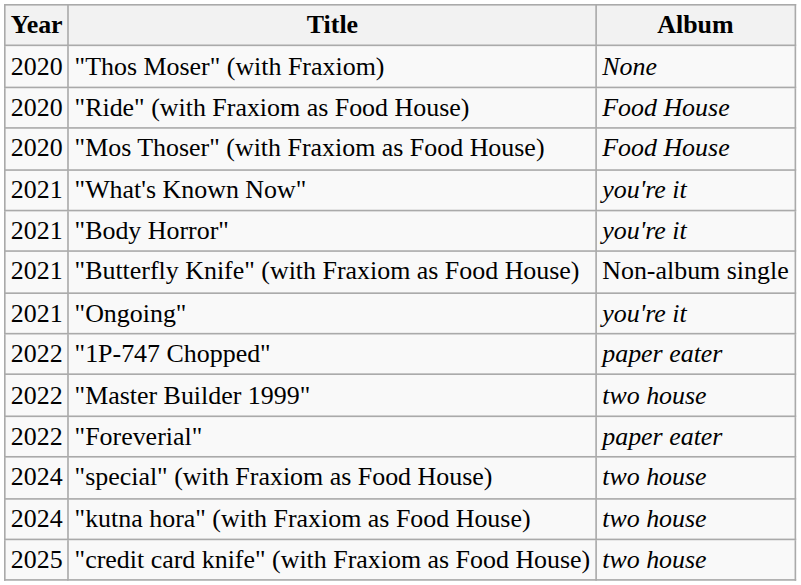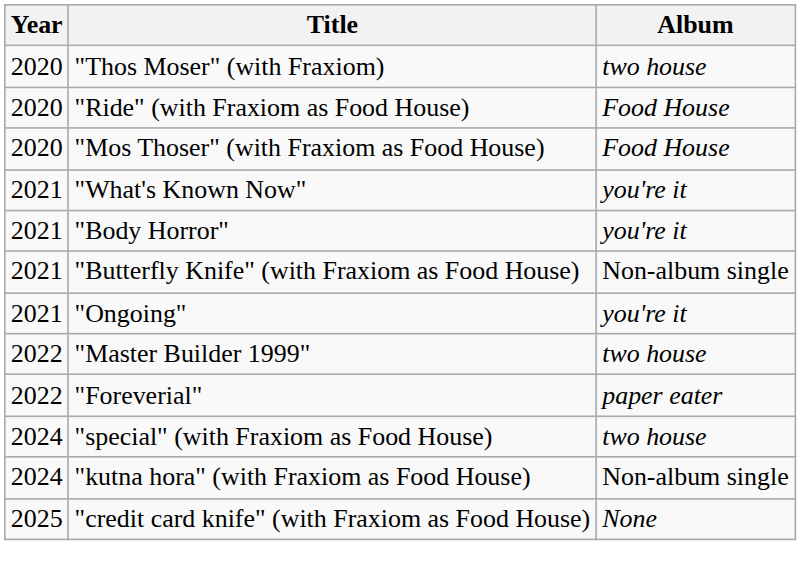 <table class="wikitable">
 <tr>
 <th align="center">Year</th>
 <th>Title</th>
 <th>Album</th>
 </tr>
 <tr>
 <td align="center">2020</td>
 <td>"Thos Moser" (with Fraxiom)</td>
-<td><em>None</em></td>
+<td><em>two house</em></td>
 </tr>
 <tr>
 <td align="center">2020</td>
 <td>"Ride" (with Fraxiom as Food House)</td>
 <td><em>Food House</em></td>
 </tr>
 <tr>
 <td align="center">2020</td>
 <td>"Mos Thoser" (with Fraxiom as Food House)</td>
 <td><em>Food House</em></td>
 </tr>
 <tr>
 <td>2021</td>
 <td>"What's Known Now"</td>
 <td><em>you're it</em></td>
 </tr>
 <tr>
 <td>2021</td>
 <td>"Body Horror"</td>
 <td><em>you're it</em></td>
 </tr>
 <tr>
 <td align="center">2021</td>
 <td>"Butterfly Knife" (with Fraxiom as Food House)</td>
 <td>Non-album single</td>
 </tr>
 <tr>
 <td>2021</td>
 <td>"Ongoing"</td>
 <td><em>you're it</em></td>
 </tr>
 <tr>
 <td>2022</td>
-<td>"1P-747 Chopped"</td>
-<td><em>paper eater</em></td>
-</tr>
-<tr>
-<td>2022</td>
 <td>"Master Builder 1999"</td>
 <td><em>two house</em></td>
 </tr>
 <tr>
 <td>2022</td>
 <td>"Foreverial"</td>
 <td><em>paper eater</em></td>
 </tr>
 <tr>
 <td>2024</td>
 <td>"special" (with Fraxiom as Food House)</td>
 <td><em>two house</em></td>
 </tr>
 <tr>
 <td>2024</td>
 <td>"kutna hora" (with Fraxiom as Food House)</td>
-<td><em>two house</em></td>
+<td>Non-album single</td>
 </tr>
 <tr>
 <td>2025</td>
 <td>"credit card knife" (with Fraxiom as Food House)</td>
-<td><em>two house</em></td>
+<td><em>None</em></td>
 </tr>
 </table>
